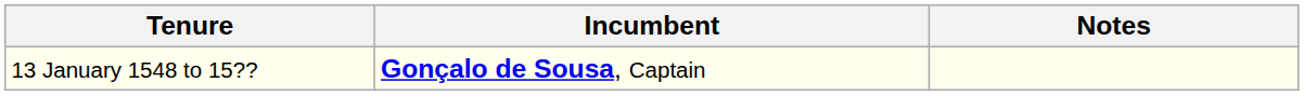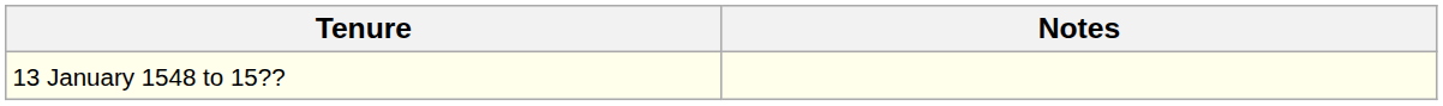 <table class="wikitable">
 <tr align=left>
 <th width="20%">Tenure</th>
-<th width="30%">Incumbent</th>
 <th width="20%">Notes</th>
 </tr>
 <tr valign=top bgcolor="#ffffec">
 <td><small>13 January 1548 to 15??</small></td>
-<td><strong><a href='#'>Gonçalo de Sousa</a></strong>, <small>Captain</small></td>
 <td></td>
 </tr>
 </table>
